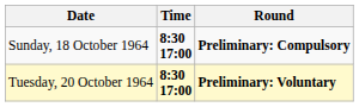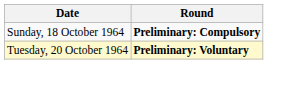 <table class="wikitable">
 <tr>
 <th>Date</th>
-<th>Time</th>
 <th>Round</th>
 </tr>
 <tr>
 <td>Sunday, 18 October 1964</td>
-<td><strong>8:30</strong><br><strong>17:00</strong></td>
 <td><strong>Preliminary: Compulsory</strong></td>
 </tr>
 <tr style=background:lemonchiffon>
 <td>Tuesday, 20 October 1964</td>
-<td><strong>8:30</strong><br><strong>17:00</strong></td>
 <td><strong>Preliminary: Voluntary</strong></td>
 </tr>
 </table>
